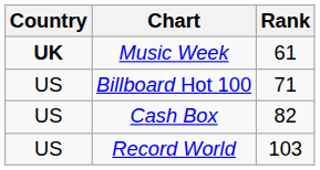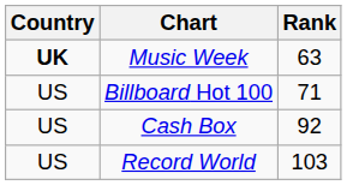 <table class="wikitable" style="text-align: center;">
 <tr>
 <th>Country</th>
 <th>Chart</th>
 <th>Rank</th>
 </tr>
 <tr>
 <td><strong>UK</strong></td>
 <td><em><a href='#'>Music Week</a></em></td>
-<td>61</td>
+<td>63</td>
 </tr>
 <tr>
 <td>US</td>
 <td><a href='#'><em>Billboard</em> Hot 100</a></td>
 <td>71</td>
 </tr>
 <tr>
 <td>US</td>
 <td><em><a href='#'>Cash Box</a></em></td>
-<td>82</td>
+<td>92</td>
 </tr>
 <tr>
 <td>US</td>
 <td><em><a href='#'>Record World</a></em></td>
 <td>103</td>
 </tr>
 </table>
